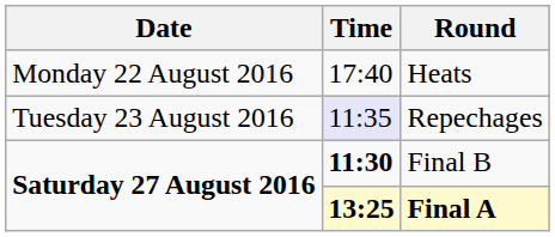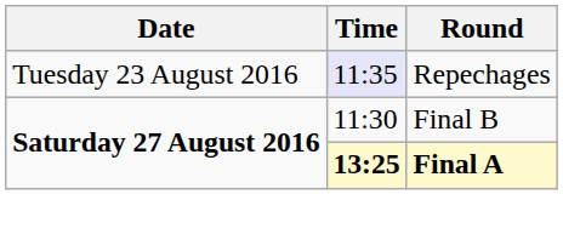 <table class="wikitable">
 <tr>
 <th>Date</th>
 <th>Time</th>
 <th>Round</th>
-</tr>
-<tr>
-<td>Monday 22 August 2016</td>
-<td>17:40</td>
-<td>Heats</td>
 </tr>
 <tr>
 <td>Tuesday 23 August 2016</td>
 <td style="background: lavender;">11:35</td>
 <td>Repechages</td>
 </tr>
 <tr>
 <td rowspan=2><strong>Saturday 27 August 2016</strong></td>
-<td><strong>11:30</strong></td>
+<td>11:30</td>
 <td>Final B</td>
 </tr>
 <tr>
 <td style=background:lemonchiffon><strong>13:25</strong></td>
 <td style=background:lemonchiffon><strong>Final A</strong></td>
 </tr>
 </table>
